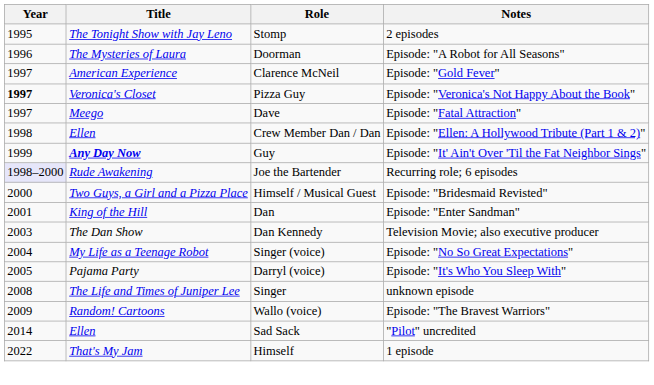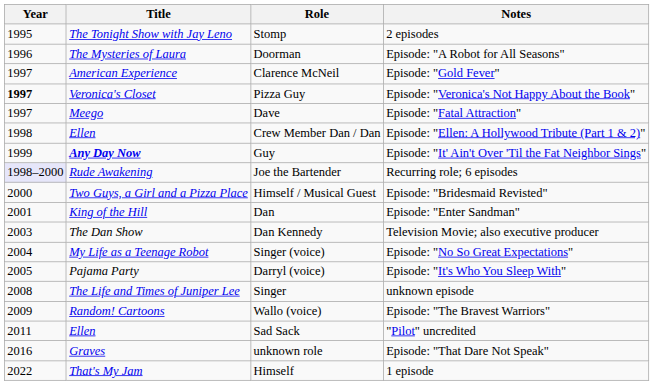 <table class="wikitable">
 <tr>
 <th>Year</th>
 <th>Title</th>
 <th>Role</th>
 <th>Notes</th>
 </tr>
 <tr>
 <td>1995</td>
 <td><em><a href='#'>The Tonight Show with Jay Leno</a></em></td>
 <td>Stomp</td>
 <td>2 episodes</td>
 </tr>
 <tr>
 <td>1996</td>
 <td><em><a href='#'>The Mysteries of Laura</a></em></td>
 <td>Doorman</td>
 <td>Episode: "A Robot for All Seasons"</td>
 </tr>
 <tr>
 <td>1997</td>
 <td><em><a href='#'>American Experience</a></em></td>
 <td>Clarence McNeil</td>
 <td>Episode: "<a href='#'>Gold Fever</a>"</td>
 </tr>
 <tr>
 <td><strong>1997</strong></td>
 <td><em><a href='#'>Veronica's Closet</a></em></td>
 <td>Pizza Guy</td>
 <td>Episode: "<a href='#'>Veronica's Not Happy About the Book</a>"</td>
 </tr>
 <tr>
 <td>1997</td>
 <td><em><a href='#'>Meego</a></em></td>
 <td>Dave</td>
 <td>Episode: "<a href='#'>Fatal Attraction</a>"</td>
 </tr>
 <tr>
 <td>1998</td>
 <td><em><a href='#'>Ellen</a></em></td>
 <td>Crew Member Dan / Dan</td>
 <td>Episode: "<a href='#'>Ellen: A Hollywood Tribute (Part 1 & 2)</a>"</td>
 </tr>
 <tr>
 <td>1999</td>
 <td><strong><em><a href='#'>Any Day Now</a></em></strong></td>
 <td>Guy</td>
 <td>Episode: "<a href='#'>It' Ain't Over 'Til the Fat Neighbor Sings</a>"</td>
 </tr>
 <tr>
 <td style="background: lavender;">1998–2000</td>
 <td><em><a href='#'>Rude Awakening</a></em></td>
 <td>Joe the Bartender</td>
 <td>Recurring role; 6 episodes</td>
 </tr>
 <tr>
 <td>2000</td>
 <td><em><a href='#'>Two Guys, a Girl and a Pizza Place</a></em></td>
 <td>Himself / Musical Guest</td>
 <td>Episode: "Bridesmaid Revisted"</td>
 </tr>
 <tr>
 <td>2001</td>
 <td><em><a href='#'>King of the Hill</a></em></td>
 <td>Dan</td>
 <td>Episode: "Enter Sandman"</td>
 </tr>
 <tr>
 <td>2003</td>
 <td><em>The Dan Show</em></td>
 <td>Dan Kennedy</td>
 <td>Television Movie; also executive producer</td>
 </tr>
 <tr>
 <td>2004</td>
 <td><em><a href='#'>My Life as a Teenage Robot</a></em></td>
 <td>Singer (voice)</td>
 <td>Episode: "<a href='#'>No So Great Expectations</a>"</td>
 </tr>
 <tr>
 <td>2005</td>
 <td><em>Pajama Party</em></td>
 <td>Darryl (voice)</td>
 <td>Episode: "<a href='#'>It's Who You Sleep With</a>"</td>
 </tr>
 <tr>
 <td>2008</td>
 <td><em><a href='#'>The Life and Times of Juniper Lee</a></em></td>
 <td>Singer</td>
 <td>unknown episode</td>
 </tr>
 <tr>
 <td>2009</td>
 <td><em><a href='#'>Random! Cartoons</a></em></td>
 <td>Wallo (voice)</td>
 <td>Episode: "The Bravest Warriors"</td>
 </tr>
 <tr>
-<td>2014</td>
+<td>2011</td>
 <td><em><a href='#'>Ellen</a></em></td>
 <td>Sad Sack</td>
 <td>"<a href='#'>Pilot</a>" uncredited</td>
+</tr>
+<tr>
+<td>2016</td>
+<td><em><a href='#'>Graves</a></em></td>
+<td>unknown role</td>
+<td>Episode: "That Dare Not Speak"</td>
 </tr>
 <tr>
 <td>2022</td>
 <td><em><a href='#'>That's My Jam</a></em></td>
 <td>Himself</td>
 <td>1 episode</td>
 </tr>
 </table>
